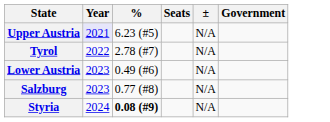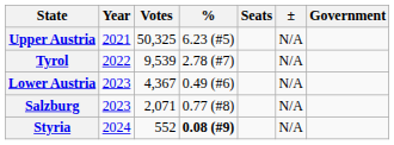 <table class="wikitable sortable" style="text-align:right">
 <tr>
 <th>State</th>
 <th>Year</th>
+<th>Votes</th>
 <th>%</th>
 <th>Seats</th>
 <th>±</th>
 <th>Government</th>
 </tr>
 <tr>
 <th><a href='#'>Upper Austria</a></th>
-<td align="center" style="background: lavender;"><a href='#'>2021</a></td>
+<td align="center"><a href='#'>2021</a></td>
+<td>50,325</td>
 <td>6.23 (#5)</td>
 <td></td>
 <td data-sort-value="3">N/A</td>
 <td></td>
 </tr>
 <tr>
 <th><a href='#'>Tyrol</a></th>
 <td align="center"><a href='#'>2022</a></td>
+<td>9,539</td>
 <td>2.78 (#7)</td>
 <td></td>
 <td data-sort-value="0">N/A</td>
 <td></td>
 </tr>
 <tr>
 <th><a href='#'>Lower Austria</a></th>
 <td align="center"><a href='#'>2023</a></td>
+<td>4,367</td>
 <td>0.49 (#6)</td>
 <td></td>
 <td data-sort-value="0">N/A</td>
 <td></td>
 </tr>
 <tr>
 <th><a href='#'>Salzburg</a></th>
 <td align="center"><a href='#'>2023</a></td>
+<td>2,071</td>
 <td>0.77 (#8)</td>
 <td></td>
 <td data-sort-value="0">N/A</td>
 <td></td>
 </tr>
 <tr>
 <th><a href='#'>Styria</a></th>
 <td align="center"><a href='#'>2024</a></td>
+<td>552</td>
 <td><strong>0.08 (#9)</strong></td>
 <td></td>
 <td data-sort-value="0">N/A</td>
 <td></td>
 </tr>
 </table>
